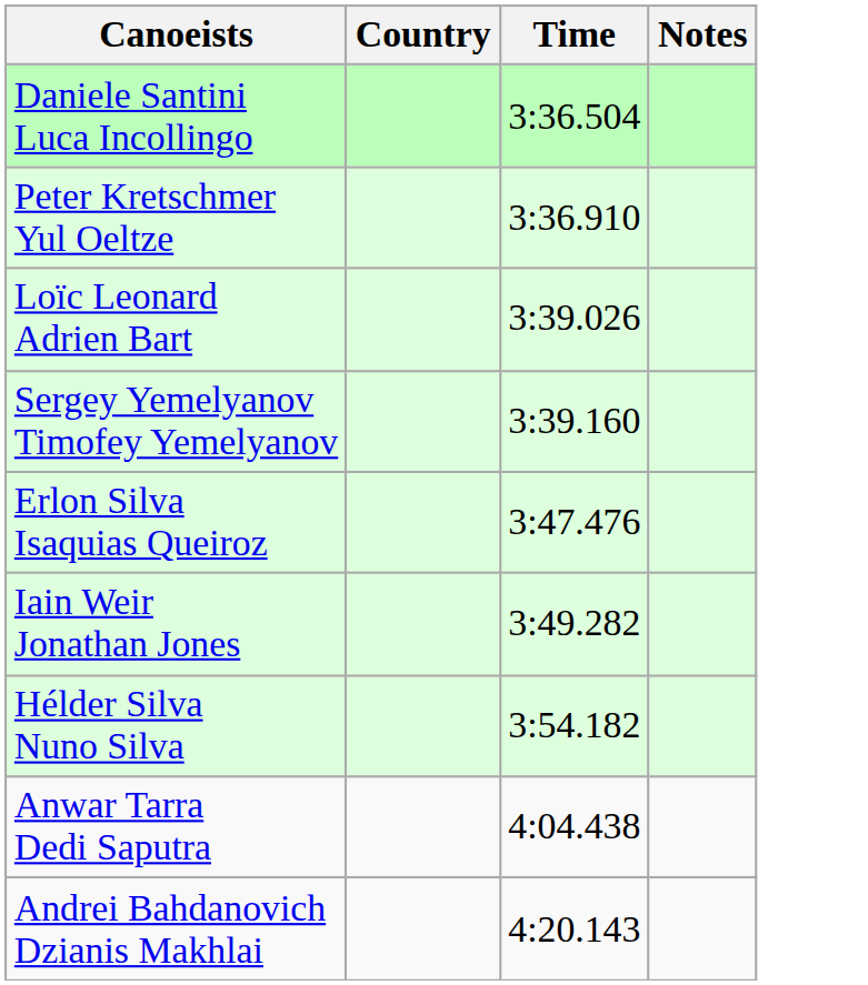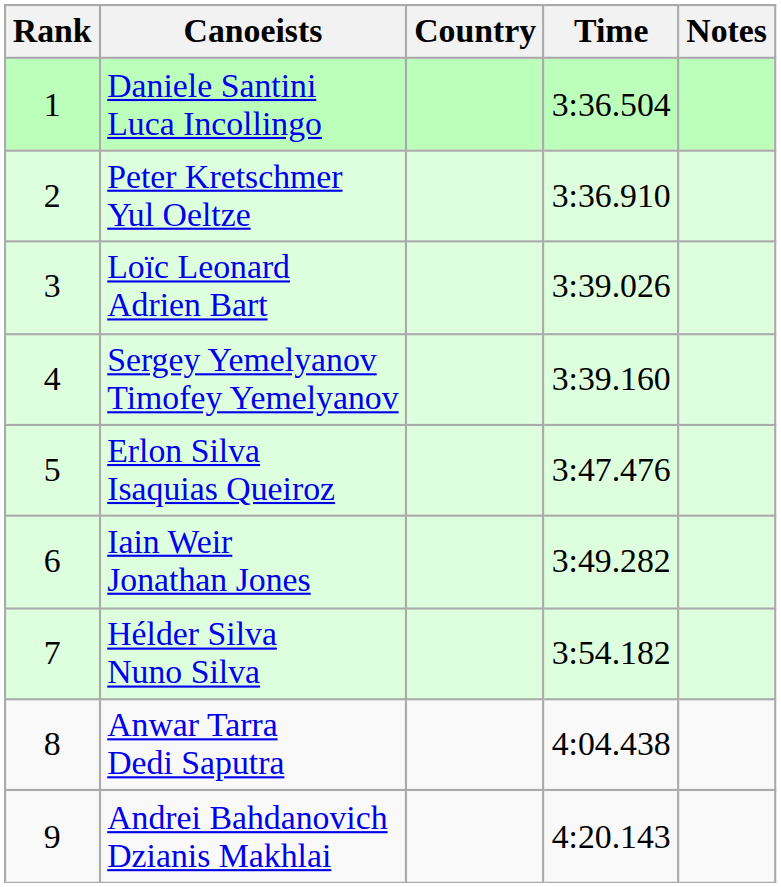 <table class="wikitable" style="text-align:center">
 <tr>
+<th>Rank</th>
 <th>Canoeists</th>
 <th>Country</th>
 <th>Time</th>
 <th>Notes</th>
 </tr>
 <tr bgcolor=bbffbb>
+<td>1</td>
 <td align="left"><a href='#'>Daniele Santini</a><br><a href='#'>Luca Incollingo</a></td>
 <td align="left"></td>
 <td>3:36.504</td>
 <td></td>
 </tr>
 <tr bgcolor=ddffdd>
+<td>2</td>
 <td align="left"><a href='#'>Peter Kretschmer</a><br><a href='#'>Yul Oeltze</a></td>
 <td align="left"></td>
 <td>3:36.910</td>
 <td></td>
 </tr>
 <tr bgcolor=ddffdd>
+<td>3</td>
 <td align="left"><a href='#'>Loïc Leonard</a><br><a href='#'>Adrien Bart</a></td>
 <td align="left"></td>
 <td>3:39.026</td>
 <td></td>
 </tr>
 <tr bgcolor=ddffdd>
+<td>4</td>
 <td align="left"><a href='#'>Sergey Yemelyanov</a><br><a href='#'>Timofey Yemelyanov</a></td>
 <td align="left"></td>
 <td>3:39.160</td>
 <td></td>
 </tr>
 <tr bgcolor=ddffdd>
+<td>5</td>
 <td align="left"><a href='#'>Erlon Silva</a><br><a href='#'>Isaquias Queiroz</a></td>
 <td align="left"></td>
 <td>3:47.476</td>
 <td></td>
 </tr>
 <tr bgcolor=ddffdd>
+<td>6</td>
 <td align="left"><a href='#'>Iain Weir</a><br><a href='#'>Jonathan Jones</a></td>
 <td align="left"></td>
 <td>3:49.282</td>
 <td></td>
 </tr>
 <tr bgcolor=ddffdd>
+<td>7</td>
 <td align="left"><a href='#'>Hélder Silva</a><br><a href='#'>Nuno Silva</a></td>
 <td align="left"></td>
 <td>3:54.182</td>
 <td></td>
 </tr>
 <tr>
+<td>8</td>
 <td align="left"><a href='#'>Anwar Tarra</a><br><a href='#'>Dedi Saputra</a></td>
 <td align="left"></td>
 <td>4:04.438</td>
 <td></td>
 </tr>
 <tr>
+<td>9</td>
 <td align="left"><a href='#'>Andrei Bahdanovich</a><br><a href='#'>Dzianis Makhlai</a></td>
 <td align="left"></td>
 <td>4:20.143</td>
 <td></td>
 </tr>
 </table>
